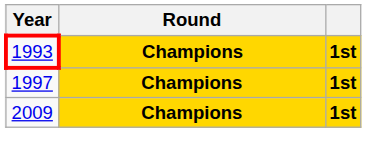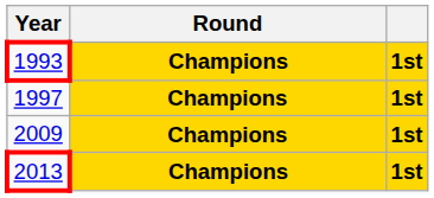 <table class="wikitable" style="text-align: center; font-size:90%">
 <tr>
 <th>Year</th>
 <th style="width:200px">Round</th>
 <th></th>
 </tr>
 <tr>
 <td style="border: 3px solid red"><a href='#'>1993</a></td>
 <td bgcolor=Gold><strong>Champions</strong></td>
 <td bgcolor=Gold><strong>1st</strong></td>
 </tr>
 <tr>
 <td><a href='#'>1997</a></td>
 <td bgcolor=Gold><strong>Champions</strong></td>
 <td bgcolor=Gold><strong>1st</strong></td>
 </tr>
 <tr>
 <td><a href='#'>2009</a></td>
 <td bgcolor=Gold><strong>Champions</strong></td>
 <td bgcolor=Gold><strong>1st</strong></td>
 </tr>
+<tr>
+<td style="border: 3px solid red"><a href='#'>2013</a></td>
+<td bgcolor=Gold><strong>Champions</strong></td>
+<td bgcolor=Gold><strong>1st</strong></td>
+</tr>
 </table>
